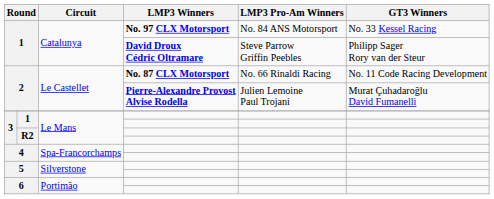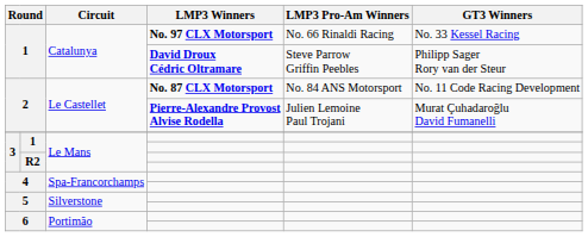 <table class="wikitable" style="font-size:85%;">
 <tr>
 <th colspan="2">Round</th>
 <th>Circuit</th>
 <th>LMP3 Winners</th>
 <th>LMP3 Pro-Am Winners</th>
 <th>GT3 Winners</th>
 </tr>
 <tr>
 <th colspan="2" rowspan="2">1</th>
 <td rowspan="2"> <a href='#'>Catalunya</a></td>
 <td><strong> No. 97 <a href='#'>CLX Motorsport</a></strong></td>
-<td> No. 84 ANS Motorsport</td>
+<td> No. 66 Rinaldi Racing</td>
 <td> No. 33 <a href='#'>Kessel Racing</a></td>
 </tr>
 <tr>
 <td><strong> <a href='#'>David Droux</a><br> <a href='#'>Cédric Oltramare</a></strong></td>
 <td> Steve Parrow<br> Griffin Peebles</td>
 <td> Philipp Sager<br> Rory van der Steur</td>
 </tr>
 <tr>
 <th colspan="2" rowspan="2">2</th>
 <td rowspan="2"> <a href='#'>Le Castellet</a></td>
 <td><strong> No. 87 <a href='#'>CLX Motorsport</a></strong></td>
-<td> No. 66 Rinaldi Racing</td>
+<td> No. 84 ANS Motorsport</td>
 <td> No. 11 Code Racing Development</td>
 </tr>
 <tr>
 <td><strong> <a href='#'>Pierre-Alexandre Provost</a><br> <a href='#'>Alvise Rodella</a></strong></td>
 <td> Julien Lemoine<br> Paul Trojani</td>
 <td> Murat Çuhadaroğlu<br> <a href='#'>David Fumanelli</a></td>
 </tr>
 <tr>
 </tr>
 <tr>
 <th rowspan="4">3</th>
 <th rowspan="2">1</th>
 <td rowspan="4"> <a href='#'>Le Mans</a></td>
 <td></td>
 <td></td>
 <td></td>
 </tr>
 <tr>
 <td></td>
 <td></td>
 <td></td>
 </tr>
 <tr>
 <th rowspan="2">R2</th>
 <td></td>
 <td></td>
 <td></td>
 </tr>
 <tr>
 <td></td>
 <td></td>
 <td></td>
 </tr>
 <tr>
 <th colspan="2" rowspan="2">4</th>
 <td rowspan="2"> <a href='#'>Spa-Francorchamps</a></td>
 <td></td>
 <td></td>
 <td></td>
 </tr>
 <tr>
 <td></td>
 <td></td>
 <td></td>
 </tr>
 <tr>
 <th colspan="2" rowspan="2">5</th>
 <td rowspan="2"> <a href='#'>Silverstone</a></td>
 <td></td>
 <td></td>
 <td></td>
 </tr>
 <tr>
 <td></td>
 <td></td>
 <td></td>
 </tr>
 <tr>
 <th colspan="2" rowspan="2">6</th>
 <td rowspan="2"> <a href='#'>Portimão</a></td>
 <td></td>
 <td></td>
 <td></td>
 </tr>
 <tr>
 <td></td>
 <td></td>
 <td></td>
 </tr>
 </table>
